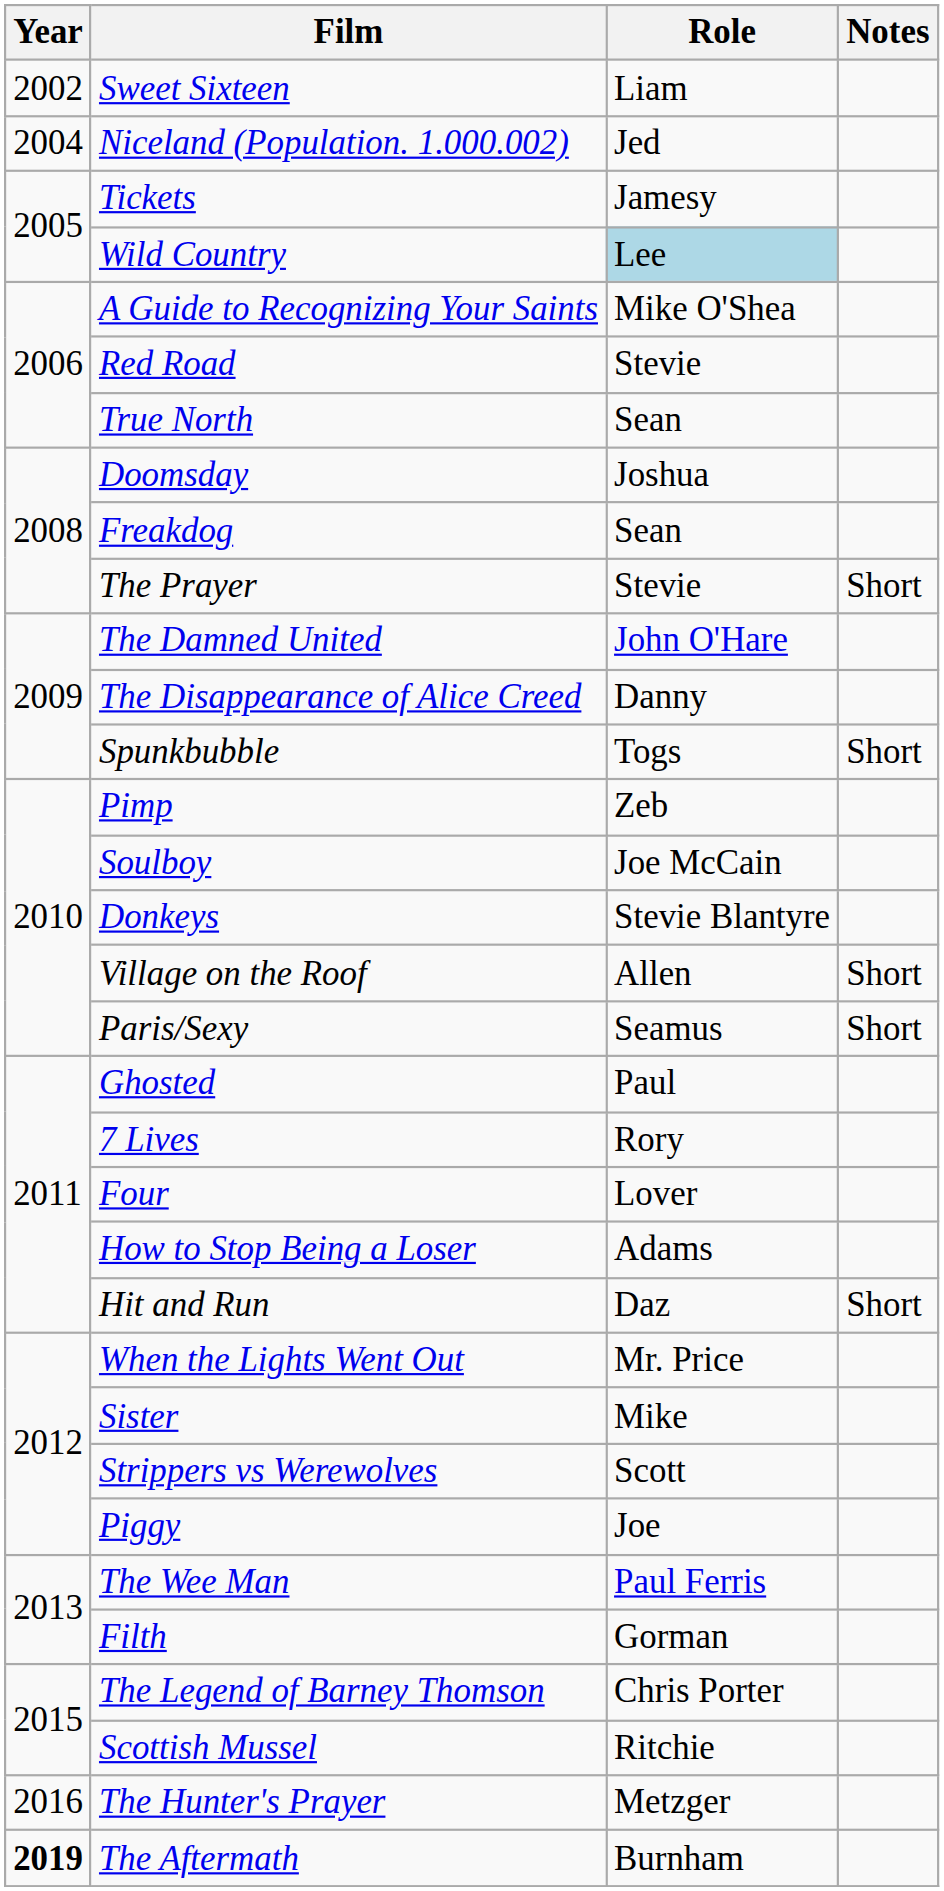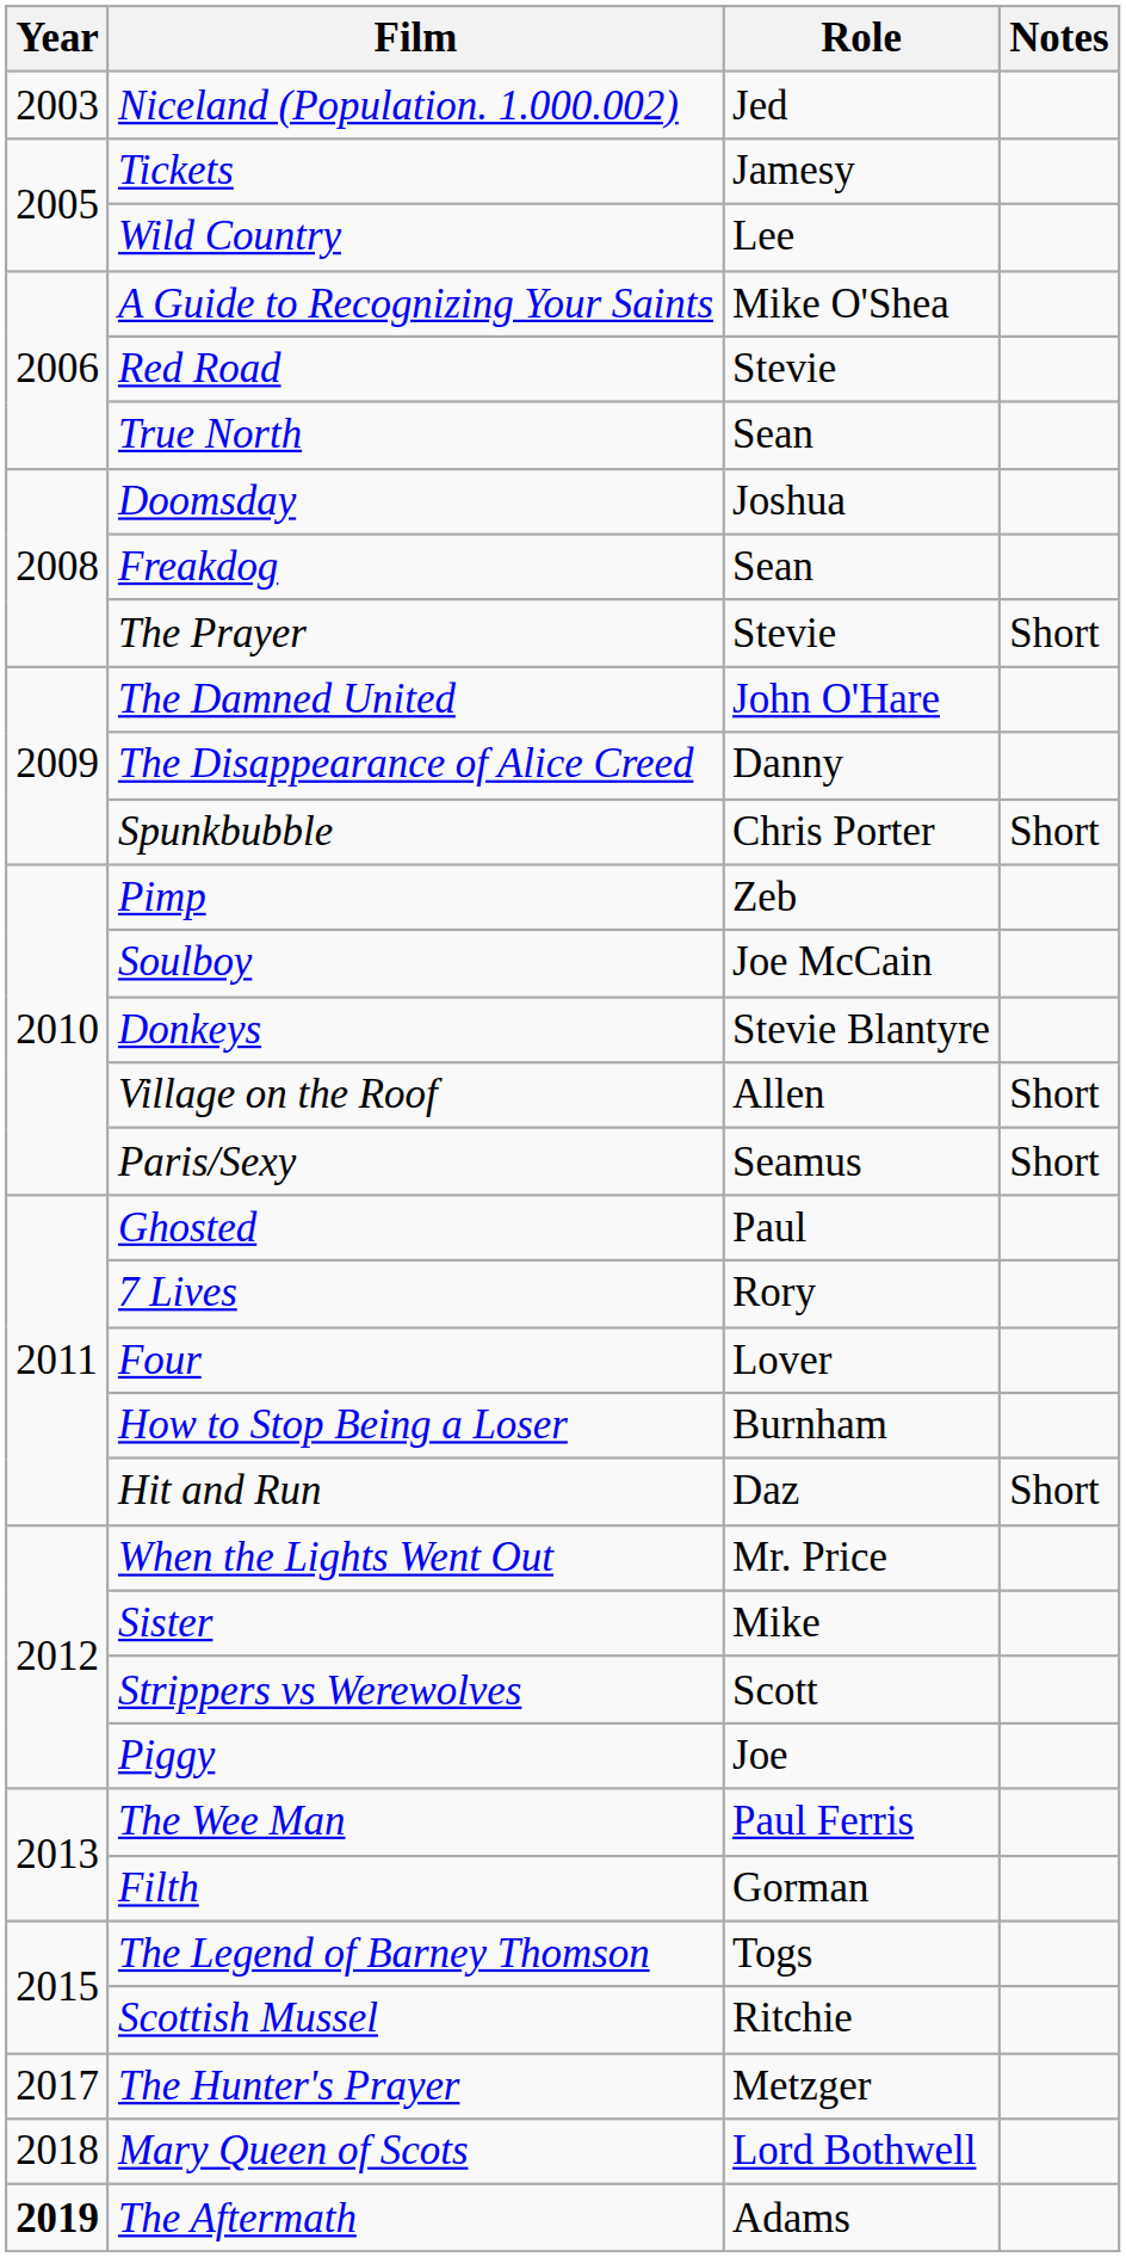 <table class="wikitable">
 <tr>
 <th>Year</th>
 <th>Film</th>
 <th>Role</th>
 <th>Notes</th>
 </tr>
 <tr>
-<td>2002</td>
-<td><em><a href='#'>Sweet Sixteen</a></em></td>
-<td>Liam</td>
-<td></td>
-</tr>
-<tr>
-<td>2004</td>
+<td>2003</td>
 <td><em><a href='#'>Niceland (Population. 1.000.002)</a></em></td>
 <td>Jed</td>
 <td></td>
 </tr>
 <tr>
 <td rowspan="2">2005</td>
 <td><em><a href='#'>Tickets</a></em></td>
 <td>Jamesy</td>
 <td></td>
 </tr>
 <tr>
 <td><em><a href='#'>Wild Country</a></em></td>
-<td style="background: lightblue;">Lee</td>
+<td>Lee</td>
 <td></td>
 </tr>
 <tr>
 <td rowspan="3">2006</td>
 <td><em><a href='#'>A Guide to Recognizing Your Saints</a></em></td>
 <td>Mike O'Shea</td>
 <td></td>
 </tr>
 <tr>
 <td><em><a href='#'>Red Road</a></em></td>
 <td>Stevie</td>
 <td></td>
 </tr>
 <tr>
 <td><em><a href='#'>True North</a></em></td>
 <td>Sean</td>
 <td></td>
 </tr>
 <tr>
 <td rowspan="3">2008</td>
 <td><em><a href='#'>Doomsday</a></em></td>
 <td>Joshua</td>
 <td></td>
 </tr>
 <tr>
 <td><em><a href='#'>Freakdog</a></em></td>
 <td>Sean</td>
 <td></td>
 </tr>
 <tr>
 <td><em>The Prayer</em></td>
 <td>Stevie</td>
 <td>Short</td>
 </tr>
 <tr>
 <td rowspan="3">2009</td>
 <td><em><a href='#'>The Damned United</a></em></td>
 <td><a href='#'>John O'Hare</a></td>
 <td></td>
 </tr>
 <tr>
 <td><em><a href='#'>The Disappearance of Alice Creed</a></em></td>
 <td>Danny</td>
 <td></td>
 </tr>
 <tr>
 <td><em>Spunkbubble</em></td>
-<td>Togs</td>
+<td>Chris Porter</td>
 <td>Short</td>
 </tr>
 <tr>
 <td rowspan="5">2010</td>
 <td><em><a href='#'>Pimp</a></em></td>
 <td>Zeb</td>
 <td></td>
 </tr>
 <tr>
 <td><em><a href='#'>Soulboy</a></em></td>
 <td>Joe McCain</td>
 <td></td>
 </tr>
 <tr>
 <td><em><a href='#'>Donkeys</a></em></td>
 <td>Stevie Blantyre</td>
 <td></td>
 </tr>
 <tr>
 <td><em>Village on the Roof</em></td>
 <td>Allen</td>
 <td>Short</td>
 </tr>
 <tr>
 <td><em>Paris/Sexy</em></td>
 <td>Seamus</td>
 <td>Short</td>
 </tr>
 <tr>
 <td rowspan="5">2011</td>
 <td><em><a href='#'>Ghosted</a></em></td>
 <td>Paul</td>
 <td></td>
 </tr>
 <tr>
 <td><em><a href='#'>7 Lives</a></em></td>
 <td>Rory</td>
 <td></td>
 </tr>
 <tr>
 <td><em><a href='#'>Four</a></em></td>
 <td>Lover</td>
 <td></td>
 </tr>
 <tr>
 <td><em><a href='#'>How to Stop Being a Loser</a></em></td>
-<td>Adams</td>
+<td>Burnham</td>
 <td></td>
 </tr>
 <tr>
 <td><em>Hit and Run</em></td>
 <td>Daz</td>
 <td>Short</td>
 </tr>
 <tr>
 <td rowspan="4">2012</td>
 <td><em><a href='#'>When the Lights Went Out</a></em></td>
 <td>Mr. Price</td>
 <td></td>
 </tr>
 <tr>
 <td><em><a href='#'>Sister</a></em></td>
 <td>Mike</td>
 <td></td>
 </tr>
 <tr>
 <td><em><a href='#'>Strippers vs Werewolves</a></em></td>
 <td>Scott</td>
 <td></td>
 </tr>
 <tr>
 <td><em><a href='#'>Piggy</a></em></td>
 <td>Joe</td>
 <td></td>
 </tr>
 <tr>
 <td rowspan="2">2013</td>
 <td><em><a href='#'>The Wee Man</a></em></td>
 <td><a href='#'>Paul Ferris</a></td>
 <td></td>
 </tr>
 <tr>
 <td><em><a href='#'>Filth</a></em></td>
 <td>Gorman</td>
 <td></td>
 </tr>
 <tr>
 <td rowspan="2">2015</td>
 <td><em><a href='#'>The Legend of Barney Thomson</a></em></td>
-<td>Chris Porter</td>
+<td>Togs</td>
 <td></td>
 </tr>
 <tr>
 <td><em><a href='#'>Scottish Mussel</a></em></td>
 <td>Ritchie</td>
 <td></td>
 </tr>
 <tr>
-<td>2016</td>
+<td>2017</td>
 <td><em><a href='#'>The Hunter's Prayer</a></em></td>
 <td>Metzger</td>
 <td></td>
 </tr>
 <tr>
+<td>2018</td>
+<td><em><a href='#'>Mary Queen of Scots</a></em></td>
+<td><a href='#'>Lord Bothwell</a></td>
+<td></td>
+</tr>
+<tr>
 <td><strong>2019</strong></td>
 <td><em><a href='#'>The Aftermath</a></em></td>
-<td>Burnham</td>
+<td>Adams</td>
 <td></td>
 </tr>
 <tr>
 </tr>
 </table>
